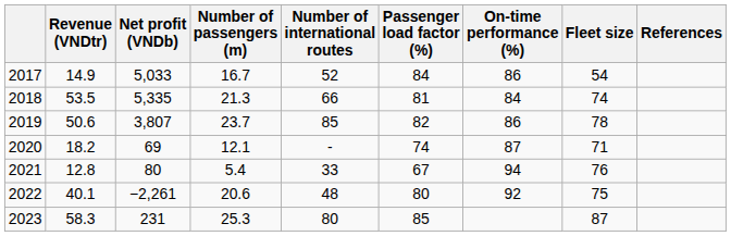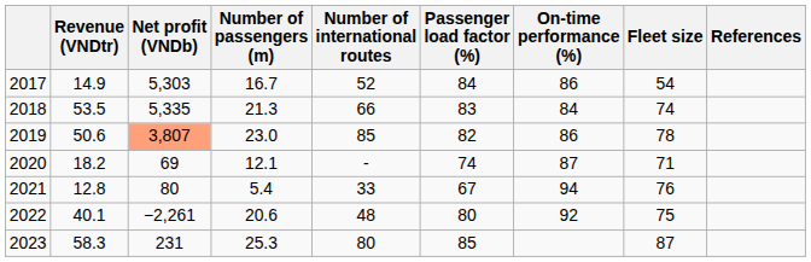 <table class="wikitable" style="text-align:center;">
 <tr>
 <th></th>
 <th>Revenue<br>(VNDtr)</th>
 <th>Net profit<br>(VNDb)</th>
 <th>Number of<br>passengers<br>(m)</th>
 <th>Number of<br>international<br>routes</th>
 <th>Passenger<br>load factor<br>(%)</th>
 <th>On-time<br>performance<br>(%)</th>
 <th>Fleet size</th>
 <th>References</th>
 </tr>
 <tr>
 <td style="text-align:left;">2017</td>
 <td>14.9</td>
-<td>5,033</td>
+<td>5,303</td>
 <td>16.7</td>
 <td>52</td>
 <td>84</td>
 <td>86</td>
 <td>54</td>
 <td></td>
 </tr>
 <tr>
 <td style="text-align:left;">2018</td>
 <td>53.5</td>
 <td>5,335</td>
 <td>21.3</td>
 <td>66</td>
-<td>81</td>
+<td>83</td>
 <td>84</td>
 <td>74</td>
 <td></td>
 </tr>
 <tr>
 <td style="text-align:left;">2019</td>
 <td>50.6</td>
-<td>3,807</td>
-<td>23.7</td>
+<td style="background: lightsalmon;">3,807</td>
+<td>23.0</td>
 <td>85</td>
 <td>82</td>
 <td>86</td>
 <td>78</td>
 <td></td>
 </tr>
 <tr>
 <td style="text-align:left;">2020</td>
 <td>18.2</td>
 <td>69</td>
 <td>12.1</td>
 <td>-</td>
 <td>74</td>
 <td>87</td>
 <td>71</td>
 <td></td>
 </tr>
 <tr>
 <td style="text-align:left;">2021</td>
 <td>12.8</td>
 <td>80</td>
 <td>5.4</td>
 <td>33</td>
 <td>67</td>
 <td>94</td>
 <td>76</td>
 <td></td>
 </tr>
 <tr>
 <td style="text-align:left;">2022</td>
 <td>40.1</td>
 <td><span>−2,261</span></td>
 <td>20.6</td>
 <td>48</td>
 <td>80</td>
 <td>92</td>
 <td>75</td>
 <td></td>
 </tr>
 <tr>
 <td style="text-align:left;">2023</td>
 <td>58.3</td>
 <td>231</td>
 <td>25.3</td>
 <td>80</td>
 <td>85</td>
 <td></td>
 <td>87</td>
 <td></td>
 </tr>
 </table>
